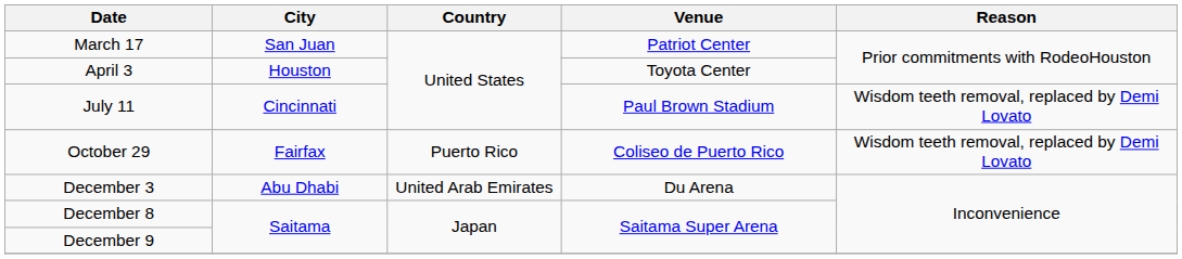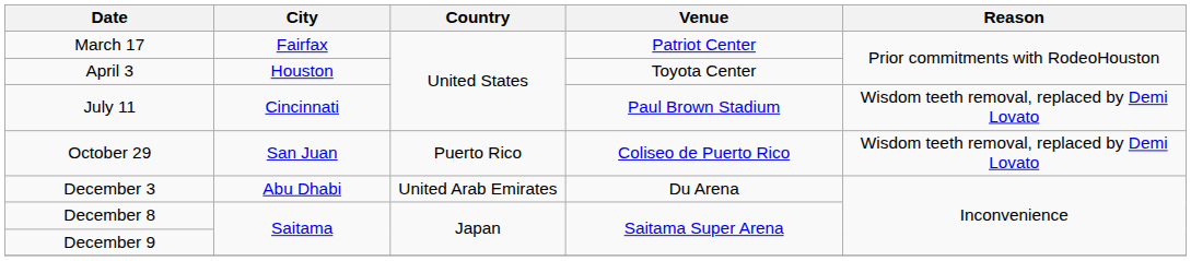 <table class="wikitable" style="text-align:center;">
 <tr>
 <th scope="col" style="width:12em;">Date</th>
 <th scope="col" style="width:10em;">City</th>
 <th scope="col" style="width:10em;">Country</th>
 <th scope="col" style="width:16em;">Venue</th>
 <th scope="col" style="width:20em;">Reason</th>
 </tr>
 <tr>
 <td>March 17</td>
-<td><a href='#'>San Juan</a></td>
+<td><a href='#'>Fairfax</a></td>
 <td rowspan="3">United States</td>
 <td><a href='#'>Patriot Center</a></td>
 <td rowspan="2">Prior commitments with RodeoHouston</td>
 </tr>
 <tr>
 <td>April 3</td>
 <td><a href='#'>Houston</a></td>
 <td>Toyota Center</td>
 </tr>
 <tr>
 <td>July 11</td>
 <td><a href='#'>Cincinnati</a></td>
 <td><a href='#'>Paul Brown Stadium</a></td>
 <td>Wisdom teeth removal, replaced by <a href='#'>Demi Lovato</a></td>
 </tr>
 <tr>
 <td>October 29</td>
-<td><a href='#'>Fairfax</a></td>
+<td><a href='#'>San Juan</a></td>
 <td>Puerto Rico</td>
 <td><a href='#'>Coliseo de Puerto Rico</a></td>
 <td>Wisdom teeth removal, replaced by <a href='#'>Demi Lovato</a></td>
 </tr>
 <tr>
 <td>December 3</td>
 <td><a href='#'>Abu Dhabi</a></td>
 <td>United Arab Emirates</td>
 <td>Du Arena</td>
 <td rowspan="3">Inconvenience</td>
 </tr>
 <tr>
 <td>December 8</td>
 <td rowspan="2"><a href='#'>Saitama</a></td>
 <td rowspan="2">Japan</td>
 <td rowspan="2"><a href='#'>Saitama Super Arena</a></td>
 </tr>
 <tr>
 <td>December 9</td>
 </tr>
 <tr>
 </tr>
 </table>
